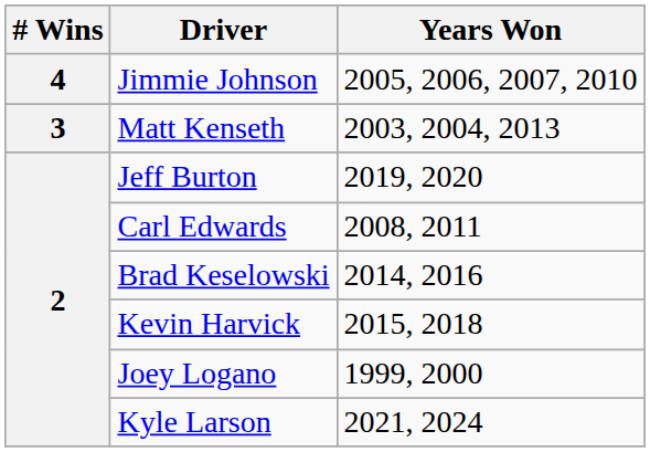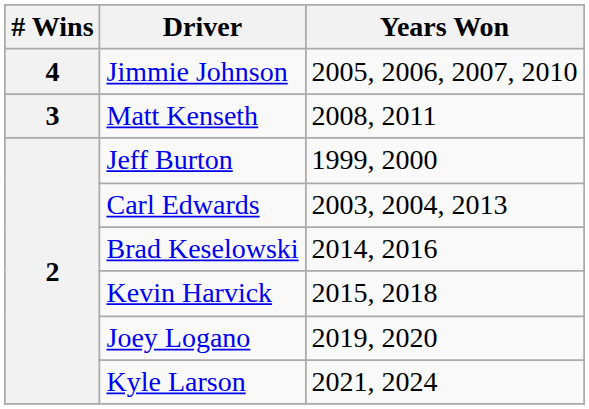 <table class="wikitable" style="font-size: 100%;">
 <tr>
 <th># Wins</th>
 <th>Driver</th>
 <th>Years Won</th>
 </tr>
 <tr>
 <th>4</th>
 <td><a href='#'>Jimmie Johnson</a></td>
 <td>2005, 2006, 2007, 2010</td>
 </tr>
 <tr>
 <th>3</th>
 <td><a href='#'>Matt Kenseth</a></td>
-<td>2003, 2004, 2013</td>
+<td>2008, 2011</td>
 </tr>
 <tr>
 <th rowspan="6">2</th>
 <td><a href='#'>Jeff Burton</a></td>
-<td>2019, 2020</td>
+<td>1999, 2000</td>
 </tr>
 <tr>
 <td><a href='#'>Carl Edwards</a></td>
-<td>2008, 2011</td>
+<td>2003, 2004, 2013</td>
 </tr>
 <tr>
 <td><a href='#'>Brad Keselowski</a></td>
 <td>2014, 2016</td>
 </tr>
 <tr>
 <td><a href='#'>Kevin Harvick</a></td>
 <td>2015, 2018</td>
 </tr>
 <tr>
 <td><a href='#'>Joey Logano</a></td>
-<td>1999, 2000</td>
+<td>2019, 2020</td>
 </tr>
 <tr>
 <td><a href='#'>Kyle Larson</a></td>
 <td>2021, 2024</td>
 </tr>
 </table>
